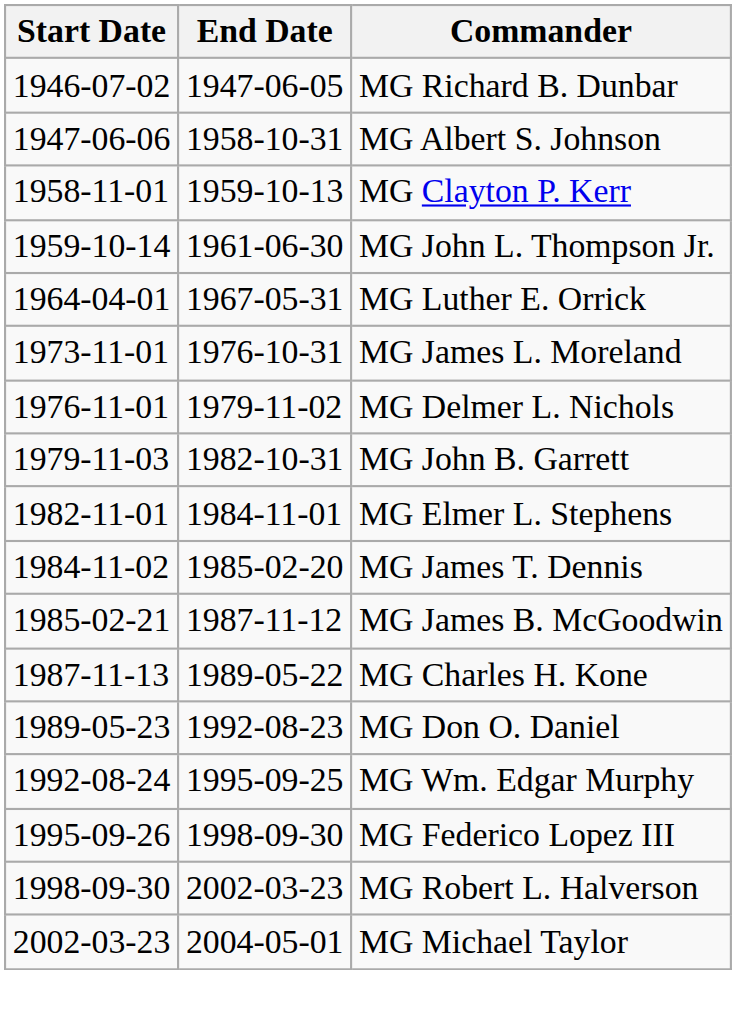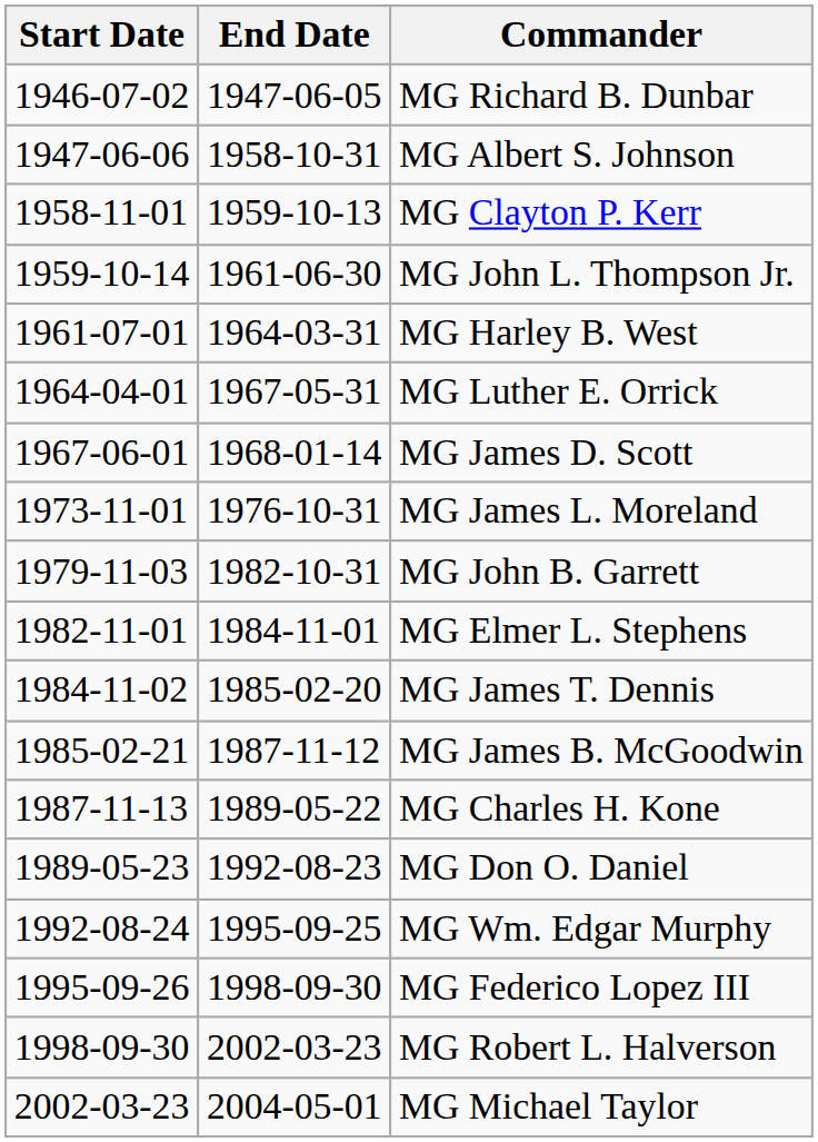 <table class="wikitable sortable">
 <tr style="white-space:nowrap;">
 <th>Start Date</th>
 <th>End Date</th>
 <th>Commander</th>
 </tr>
 <tr>
 <td>1946-07-02</td>
 <td>1947-06-05</td>
 <td>MG Richard B. Dunbar</td>
 </tr>
 <tr>
 <td>1947-06-06</td>
 <td>1958-10-31</td>
 <td>MG Albert S. Johnson</td>
 </tr>
 <tr>
 <td>1958-11-01</td>
 <td>1959-10-13</td>
 <td>MG <a href='#'>Clayton P. Kerr</a></td>
 </tr>
 <tr>
 <td>1959-10-14</td>
 <td>1961-06-30</td>
 <td>MG John L. Thompson Jr.</td>
 </tr>
 <tr>
+<td>1961-07-01</td>
+<td>1964-03-31</td>
+<td>MG Harley B. West</td>
+</tr>
+<tr>
 <td>1964-04-01</td>
 <td>1967-05-31</td>
 <td>MG Luther E. Orrick</td>
 </tr>
 <tr>
+<td>1967-06-01</td>
+<td>1968-01-14</td>
+<td>MG James D. Scott</td>
+</tr>
+<tr>
 <td>1973-11-01</td>
 <td>1976-10-31</td>
 <td>MG James L. Moreland</td>
-</tr>
-<tr>
-<td>1976-11-01</td>
-<td>1979-11-02</td>
-<td>MG Delmer L. Nichols</td>
 </tr>
 <tr>
 <td>1979-11-03</td>
 <td>1982-10-31</td>
 <td>MG John B. Garrett</td>
 </tr>
 <tr>
 <td>1982-11-01</td>
 <td>1984-11-01</td>
 <td>MG Elmer L. Stephens</td>
 </tr>
 <tr>
 <td>1984-11-02</td>
 <td>1985-02-20</td>
 <td>MG James T. Dennis</td>
 </tr>
 <tr>
 <td>1985-02-21</td>
 <td>1987-11-12</td>
 <td>MG James B. McGoodwin</td>
 </tr>
 <tr>
 <td>1987-11-13</td>
 <td>1989-05-22</td>
 <td>MG Charles H. Kone</td>
 </tr>
 <tr>
 <td>1989-05-23</td>
 <td>1992-08-23</td>
 <td>MG Don O. Daniel</td>
 </tr>
 <tr>
 <td>1992-08-24</td>
 <td>1995-09-25</td>
 <td>MG Wm. Edgar Murphy</td>
 </tr>
 <tr>
 <td>1995-09-26</td>
 <td>1998-09-30</td>
 <td>MG Federico Lopez III</td>
 </tr>
 <tr>
 <td>1998-09-30</td>
 <td>2002-03-23</td>
 <td>MG Robert L. Halverson</td>
 </tr>
 <tr>
 <td>2002-03-23</td>
 <td>2004-05-01</td>
 <td>MG Michael Taylor</td>
 </tr>
 </table>
